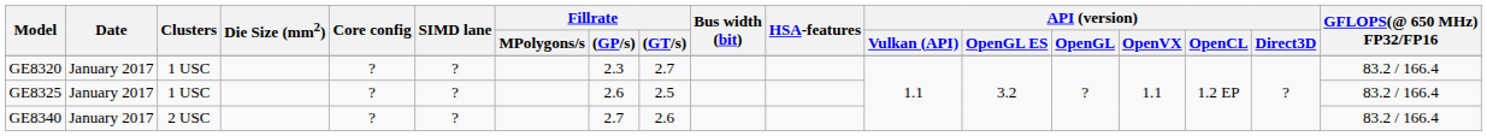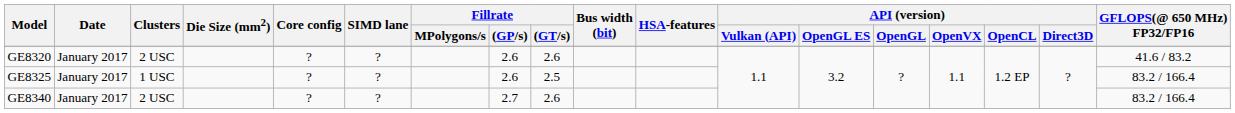 <table class="wikitable" style="text-align: center;">
 <tr>
 <th rowspan=2>Model</th>
 <th rowspan=2>Date</th>
 <th rowspan=2>Clusters</th>
 <th rowspan=2>Die Size (mm<sup>2</sup>)</th>
 <th rowspan=2>Core config</th>
 <th rowspan=2>SIMD lane</th>
 <th colspan=3><a href='#'>Fillrate</a></th>
 <th rowspan=2>Bus width<br>(<a href='#'>bit</a>)</th>
 <th rowspan=2><a href='#'>HSA</a>-features</th>
 <th colspan=6><a href='#'>API</a> (version)</th>
 <th rowspan="2"><a href='#'>GFLOPS</a>(@ 650 MHz)<br>FP32/FP16</th>
 </tr>
 <tr>
 <th>MPolygons/s</th>
 <th>(<a href='#'>GP</a>/s)</th>
 <th>(<a href='#'>GT</a>/s)</th>
 <th><a href='#'>Vulkan (API)</a></th>
 <th><a href='#'>OpenGL ES</a></th>
 <th><a href='#'>OpenGL</a></th>
 <th><a href='#'>OpenVX</a></th>
 <th><a href='#'>OpenCL</a></th>
 <th><a href='#'>Direct3D</a></th>
 </tr>
 <tr>
 </tr>
 <tr>
 <td>GE8320</td>
 <td>January 2017</td>
-<td>1 USC</td>
+<td>2 USC</td>
 <td></td>
 <td>?</td>
 <td>?</td>
 <td></td>
-<td>2.3</td>
-<td>2.7</td>
+<td>2.6</td>
+<td>2.6</td>
 <td></td>
 <td></td>
 <td rowspan="3">1.1</td>
 <td rowspan="3">3.2</td>
 <td rowspan="3">?</td>
 <td rowspan="3">1.1</td>
 <td rowspan="3">1.2 EP</td>
 <td rowspan="3">?</td>
-<td>83.2 / 166.4</td>
+<td>41.6 / 83.2</td>
 </tr>
 <tr>
 <td>GE8325</td>
 <td>January 2017</td>
 <td>1 USC</td>
 <td></td>
 <td>?</td>
 <td>?</td>
 <td></td>
 <td>2.6</td>
 <td>2.5</td>
 <td></td>
 <td></td>
 <td>83.2 / 166.4</td>
 </tr>
 <tr>
 <td>GE8340</td>
 <td>January 2017</td>
 <td>2 USC</td>
 <td></td>
 <td>?</td>
 <td>?</td>
 <td></td>
 <td>2.7</td>
 <td>2.6</td>
 <td></td>
 <td></td>
 <td>83.2 / 166.4</td>
 </tr>
 </table>
